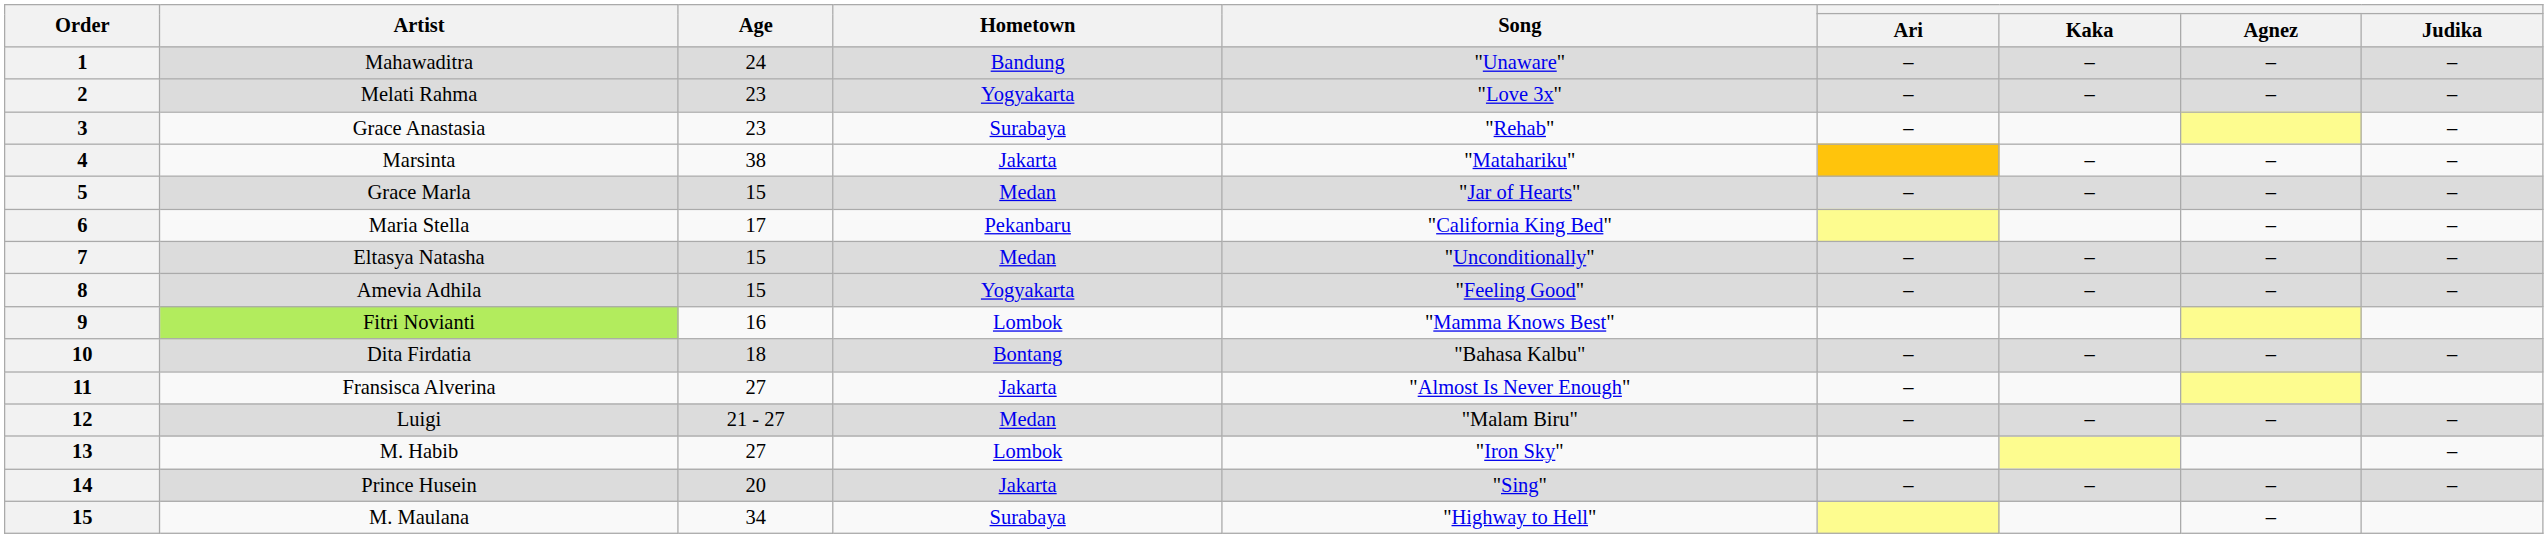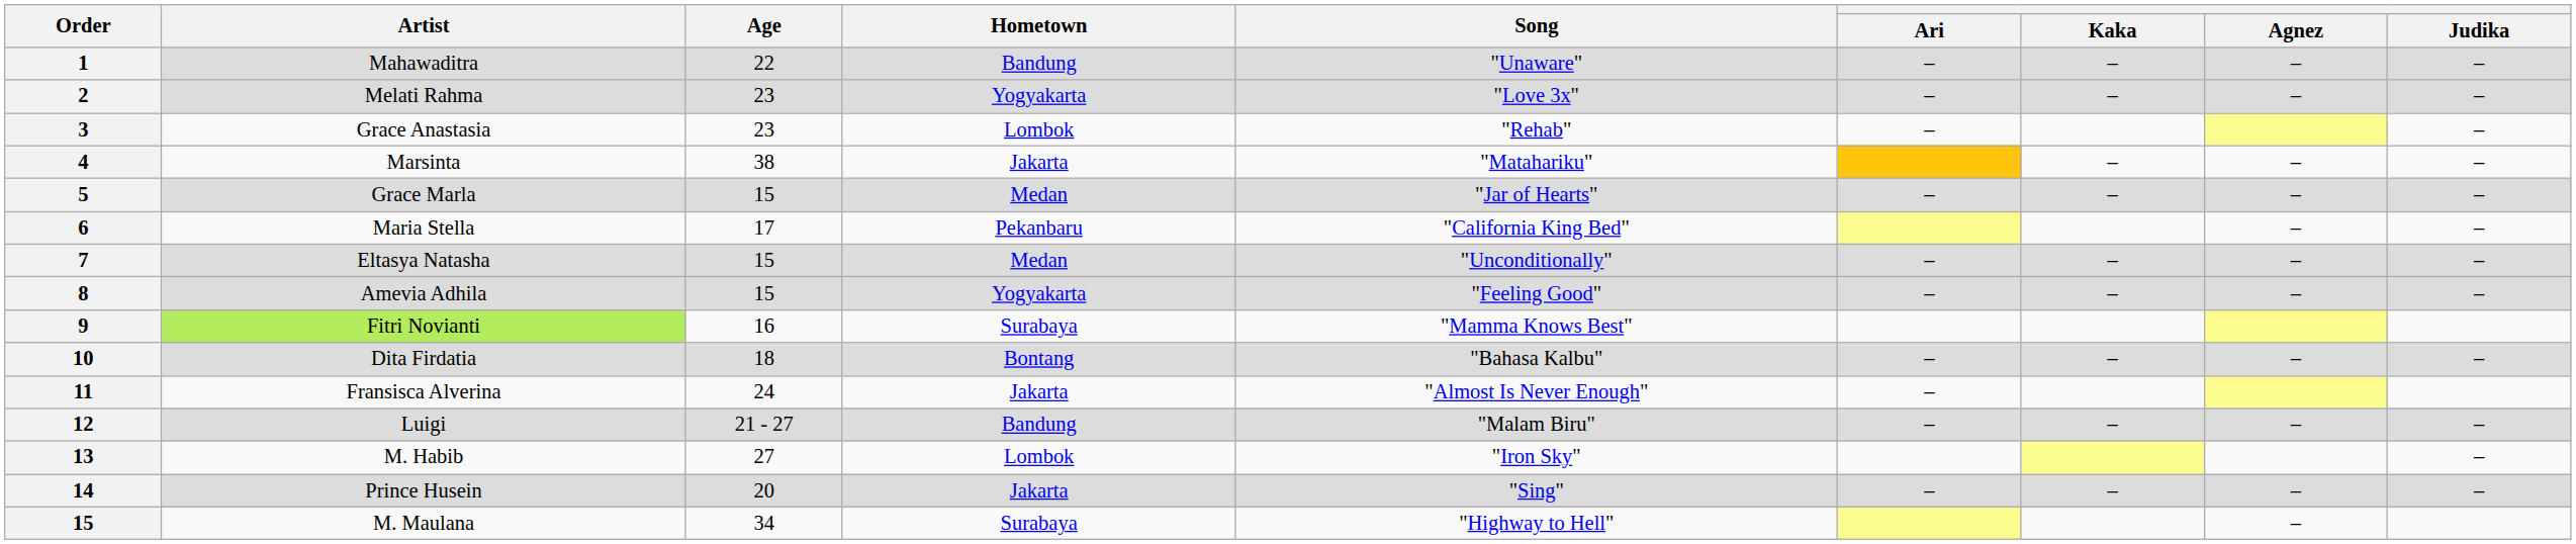 <table class="wikitable" style="text-align:center; width:100%;">
 <tr>
 <th scope="col" rowspan="2" width="06%">Order</th>
 <th scope="col" rowspan="2" width="20%">Artist</th>
 <th scope="col" rowspan="2" width="06%">Age</th>
 <th scope="col" rowspan="2" width="15%">Hometown</th>
 <th scope="col" rowspan="2" width="23%">Song</th>
 <th scope="col" colspan="4" width="28%"></th>
 </tr>
 <tr>
 <th style="width:07%;">Ari</th>
 <th style="width:07%;">Kaka</th>
 <th style="width:07%;">Agnez</th>
 <th style="width:07%;">Judika</th>
 </tr>
 <tr>
 <th>1</th>
 <td style="background:#DCDCDC;">Mahawaditra</td>
-<td style="background:#DCDCDC;">24</td>
+<td style="background:#DCDCDC;">22</td>
 <td style="background:#DCDCDC;"><a href='#'>Bandung</a></td>
 <td style="background:#DCDCDC;">"<a href='#'>Unaware</a>"</td>
 <td style="background:#DCDCDC;">–</td>
 <td style="background:#DCDCDC;">–</td>
 <td style="background:#DCDCDC;">–</td>
 <td style="background:#DCDCDC;">–</td>
 </tr>
 <tr>
 <th>2</th>
 <td style="background:#DCDCDC;">Melati Rahma</td>
 <td style="background:#DCDCDC;">23</td>
 <td style="background:#DCDCDC;"><a href='#'>Yogyakarta</a></td>
 <td style="background:#DCDCDC;">"<a href='#'>Love 3x</a>"</td>
 <td style="background:#DCDCDC;">–</td>
 <td style="background:#DCDCDC;">–</td>
 <td style="background:#DCDCDC;">–</td>
 <td style="background:#DCDCDC;">–</td>
 </tr>
 <tr>
 <th>3</th>
 <td>Grace Anastasia</td>
 <td>23</td>
-<td><a href='#'>Surabaya</a></td>
+<td><a href='#'>Lombok</a></td>
 <td>"<a href='#'>Rehab</a>"</td>
 <td>–</td>
 <td style="text-align:center;"><strong></strong></td>
 <td style="background:#fdfc8f;text-align:center;"><strong></strong></td>
 <td>–</td>
 </tr>
 <tr>
 <th>4</th>
 <td>Marsinta</td>
 <td>38</td>
 <td><a href='#'>Jakarta</a></td>
 <td>"<a href='#'>Matahariku</a>"</td>
 <td style="background:#FFC40C;text-align:center;"><strong></strong></td>
 <td>–</td>
 <td>–</td>
 <td>–</td>
 </tr>
 <tr>
 <th>5</th>
 <td style="background:#DCDCDC;">Grace Marla</td>
 <td style="background:#DCDCDC;">15</td>
 <td style="background:#DCDCDC;"><a href='#'>Medan</a></td>
 <td style="background:#DCDCDC;">"<a href='#'>Jar of Hearts</a>"</td>
 <td style="background:#DCDCDC;">–</td>
 <td style="background:#DCDCDC;">–</td>
 <td style="background:#DCDCDC;">–</td>
 <td style="background:#DCDCDC;">–</td>
 </tr>
 <tr>
 <th>6</th>
 <td>Maria Stella</td>
 <td>17</td>
 <td><a href='#'>Pekanbaru</a></td>
 <td>"<a href='#'>California King Bed</a>"</td>
 <td style="background:#fdfc8f;text-align:center;"><strong></strong></td>
 <td style="text-align:center;"><strong></strong></td>
 <td>–</td>
 <td>–</td>
 </tr>
 <tr>
 <th>7</th>
 <td style="background:#DCDCDC;">Eltasya Natasha</td>
 <td style="background:#DCDCDC;">15</td>
 <td style="background:#DCDCDC;"><a href='#'>Medan</a></td>
 <td style="background:#DCDCDC;">"<a href='#'>Unconditionally</a>"</td>
 <td style="background:#DCDCDC;">–</td>
 <td style="background:#DCDCDC;">–</td>
 <td style="background:#DCDCDC;">–</td>
 <td style="background:#DCDCDC;">–</td>
 </tr>
 <tr>
 <th>8</th>
 <td style="background:#DCDCDC;">Amevia Adhila</td>
 <td style="background:#DCDCDC;">15</td>
 <td style="background:#DCDCDC;"><a href='#'>Yogyakarta</a></td>
 <td style="background:#DCDCDC;">"<a href='#'>Feeling Good</a>"</td>
 <td style="background:#DCDCDC;">–</td>
 <td style="background:#DCDCDC;">–</td>
 <td style="background:#DCDCDC;">–</td>
 <td style="background:#DCDCDC;">–</td>
 </tr>
 <tr>
 <th>9</th>
 <td style="background:#B2EC5D">Fitri Novianti</td>
 <td>16</td>
-<td><a href='#'>Lombok</a></td>
+<td><a href='#'>Surabaya</a></td>
 <td>"<a href='#'>Mamma Knows Best</a>"</td>
 <td style="text-align:center;"><strong></strong></td>
 <td style="text-align:center;"><strong></strong></td>
 <td style="background:#fdfc8f;text-align:center;"><strong></strong></td>
 <td style="text-align:center;"><strong></strong></td>
 </tr>
 <tr>
 <th>10</th>
 <td style="background:#DCDCDC;">Dita Firdatia</td>
 <td style="background:#DCDCDC;">18</td>
 <td style="background:#DCDCDC;"><a href='#'>Bontang</a></td>
 <td style="background:#DCDCDC;">"Bahasa Kalbu"</td>
 <td style="background:#DCDCDC;">–</td>
 <td style="background:#DCDCDC;">–</td>
 <td style="background:#DCDCDC;">–</td>
 <td style="background:#DCDCDC;">–</td>
 </tr>
 <tr>
 <th>11</th>
 <td>Fransisca Alverina</td>
-<td>27</td>
+<td>24</td>
 <td><a href='#'>Jakarta</a></td>
 <td>"<a href='#'>Almost Is Never Enough</a>"</td>
 <td>–</td>
 <td style="text-align:center;"><strong></strong></td>
 <td style="background:#fdfc8f;text-align:center;"><strong></strong></td>
 <td style="text-align:center;"><strong></strong></td>
 </tr>
 <tr>
 <th>12</th>
 <td style="background:#DCDCDC;">Luigi</td>
 <td style="background:#DCDCDC;">21 - 27</td>
-<td style="background:#DCDCDC;"><a href='#'>Medan</a></td>
+<td style="background:#DCDCDC;"><a href='#'>Bandung</a></td>
 <td style="background:#DCDCDC;">"Malam Biru"</td>
 <td style="background:#DCDCDC;">–</td>
 <td style="background:#DCDCDC;">–</td>
 <td style="background:#DCDCDC;">–</td>
 <td style="background:#DCDCDC;">–</td>
 </tr>
 <tr>
 <th>13</th>
 <td>M. Habib</td>
 <td>27</td>
 <td><a href='#'>Lombok</a></td>
 <td>"<a href='#'>Iron Sky</a>"</td>
 <td style="text-align:center;"><strong></strong></td>
 <td style="background:#fdfc8f;text-align:center;"><strong></strong></td>
 <td style="text-align:center;"><strong></strong></td>
 <td>–</td>
 </tr>
 <tr>
 <th>14</th>
 <td style="background:#DCDCDC;">Prince Husein</td>
 <td style="background:#DCDCDC;">20</td>
 <td style="background:#DCDCDC;"><a href='#'>Jakarta</a></td>
 <td style="background:#DCDCDC;">"<a href='#'>Sing</a>"</td>
 <td style="background:#DCDCDC;">–</td>
 <td style="background:#DCDCDC;">–</td>
 <td style="background:#DCDCDC;">–</td>
 <td style="background:#DCDCDC;">–</td>
 </tr>
 <tr>
 <th>15</th>
 <td>M. Maulana</td>
 <td>34</td>
 <td><a href='#'>Surabaya</a></td>
 <td>"<a href='#'>Highway to Hell</a>"</td>
 <td style=" background:#fdfc8f; text-align:center;"><strong></strong></td>
 <td style="text-align:center;"><strong></strong></td>
 <td>–</td>
 <td style="text-align:center;"><strong></strong></td>
 </tr>
 </table>
